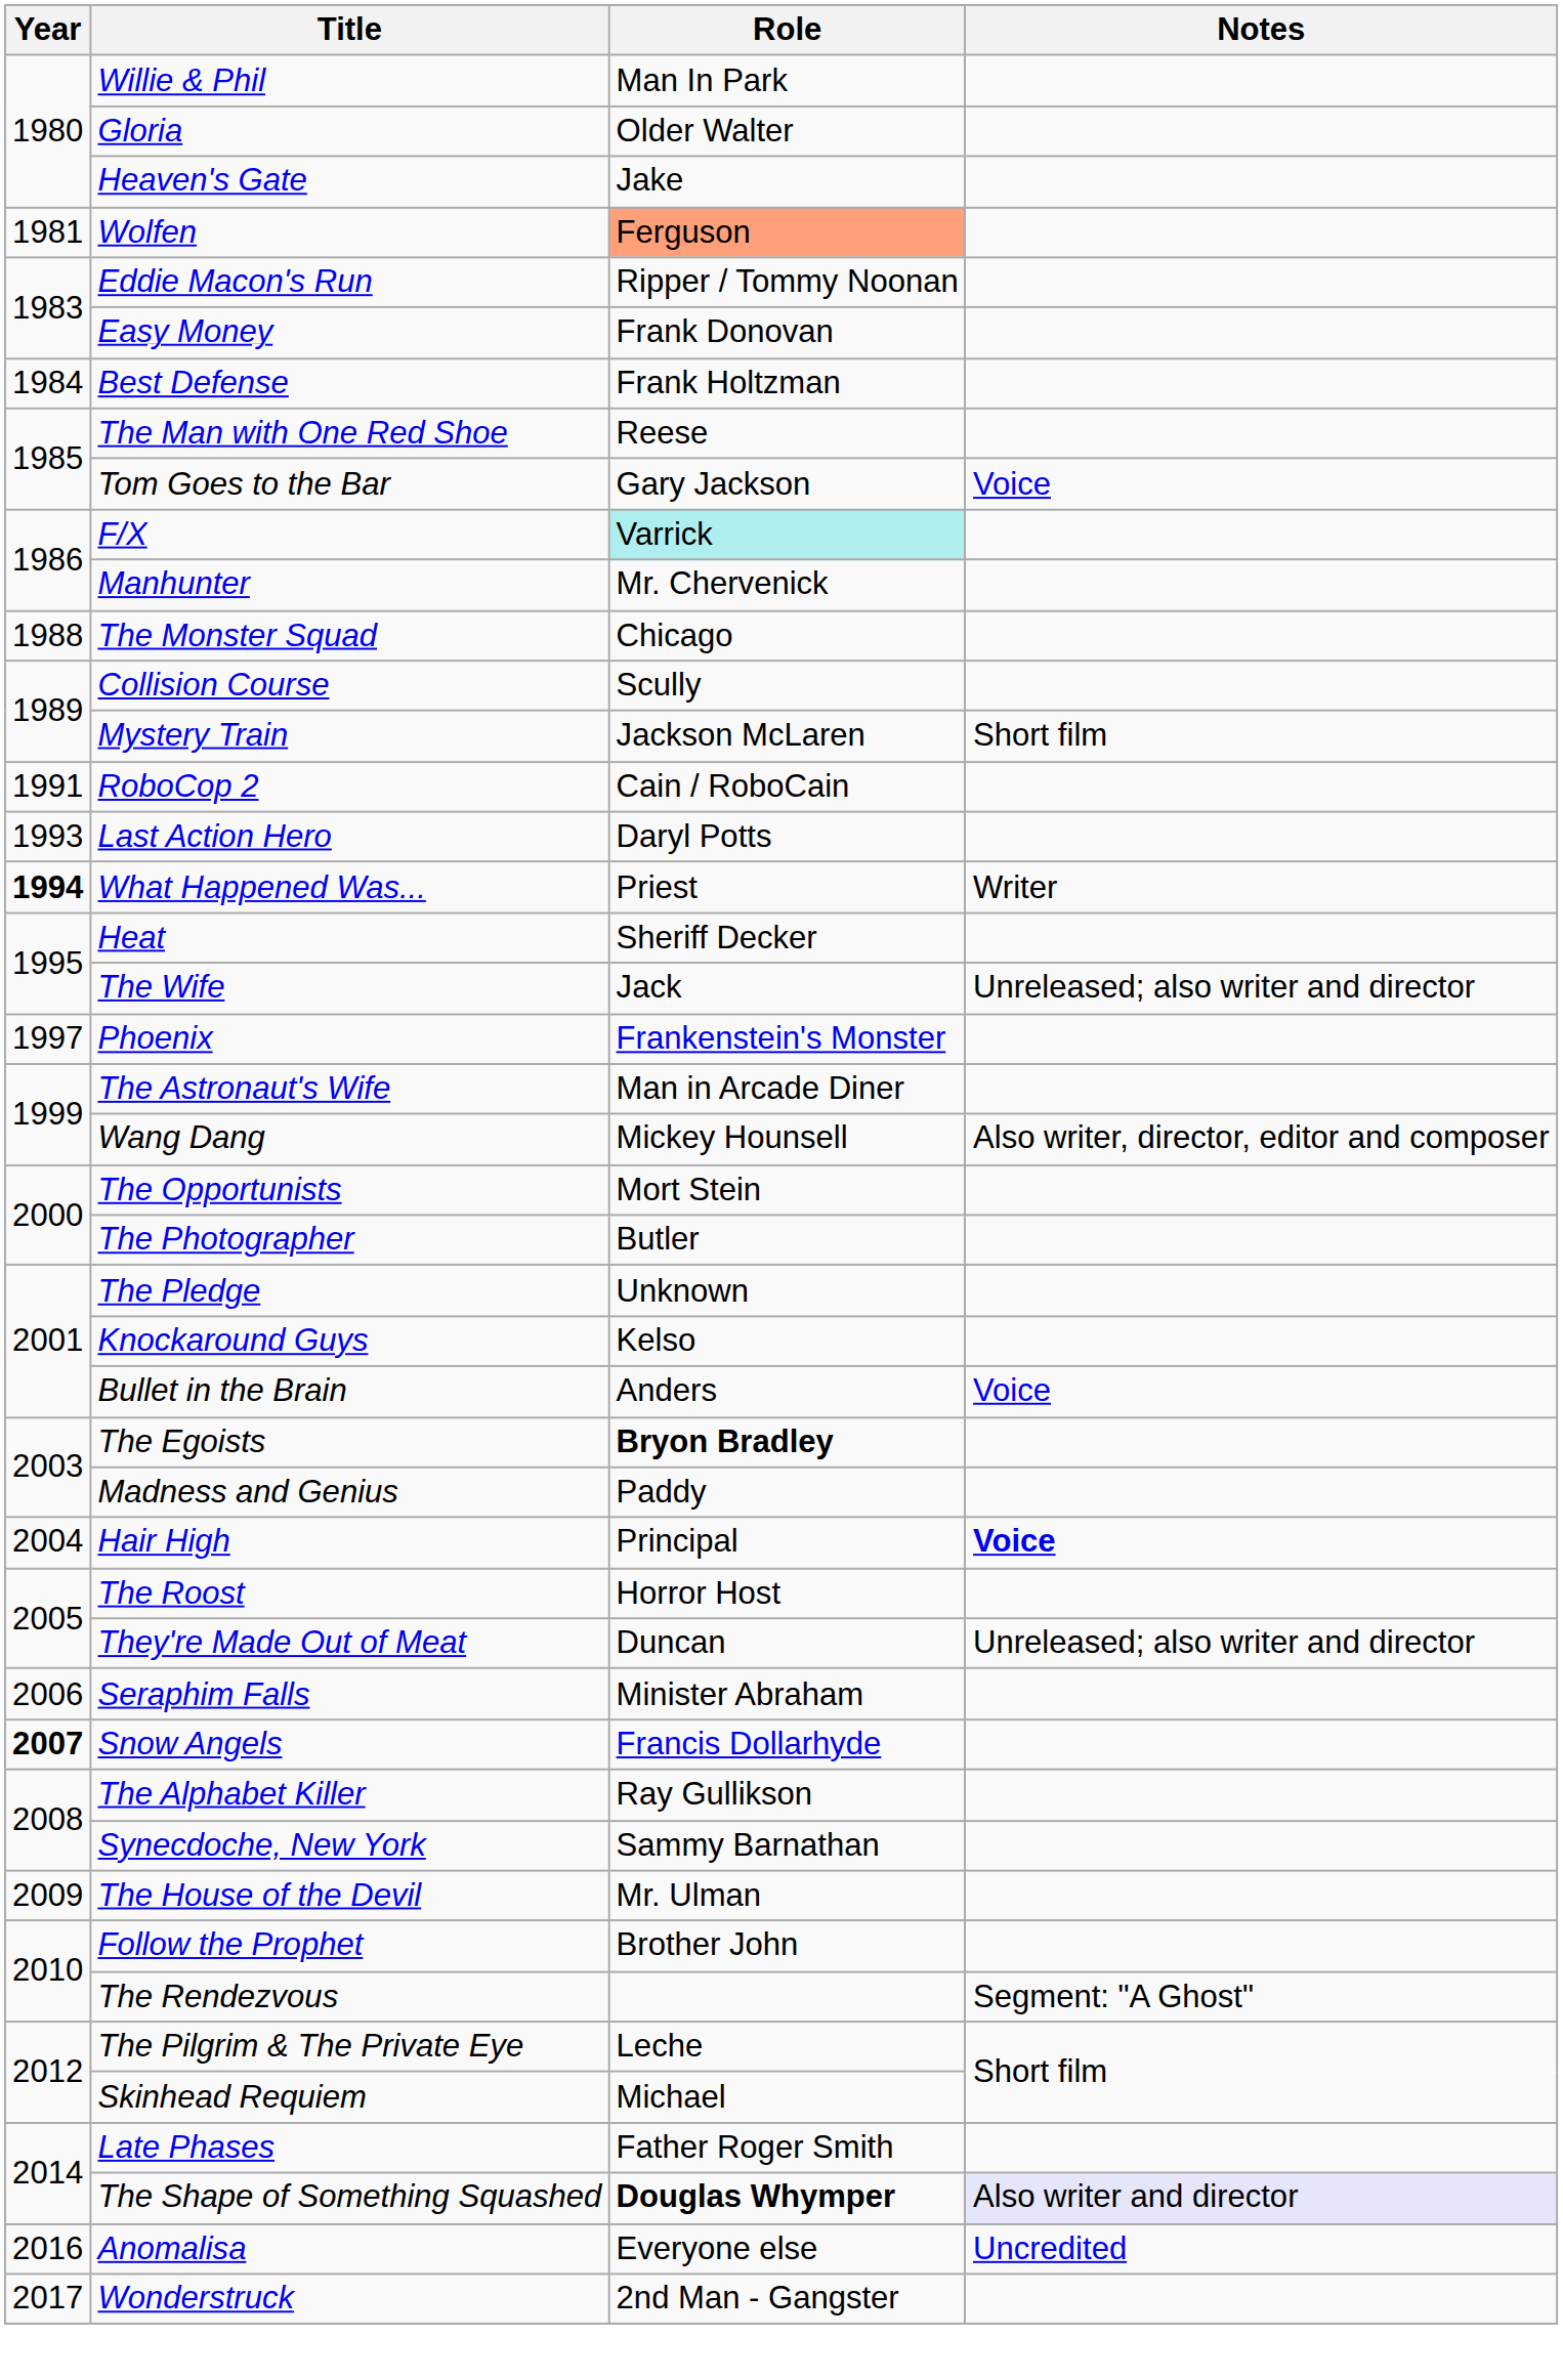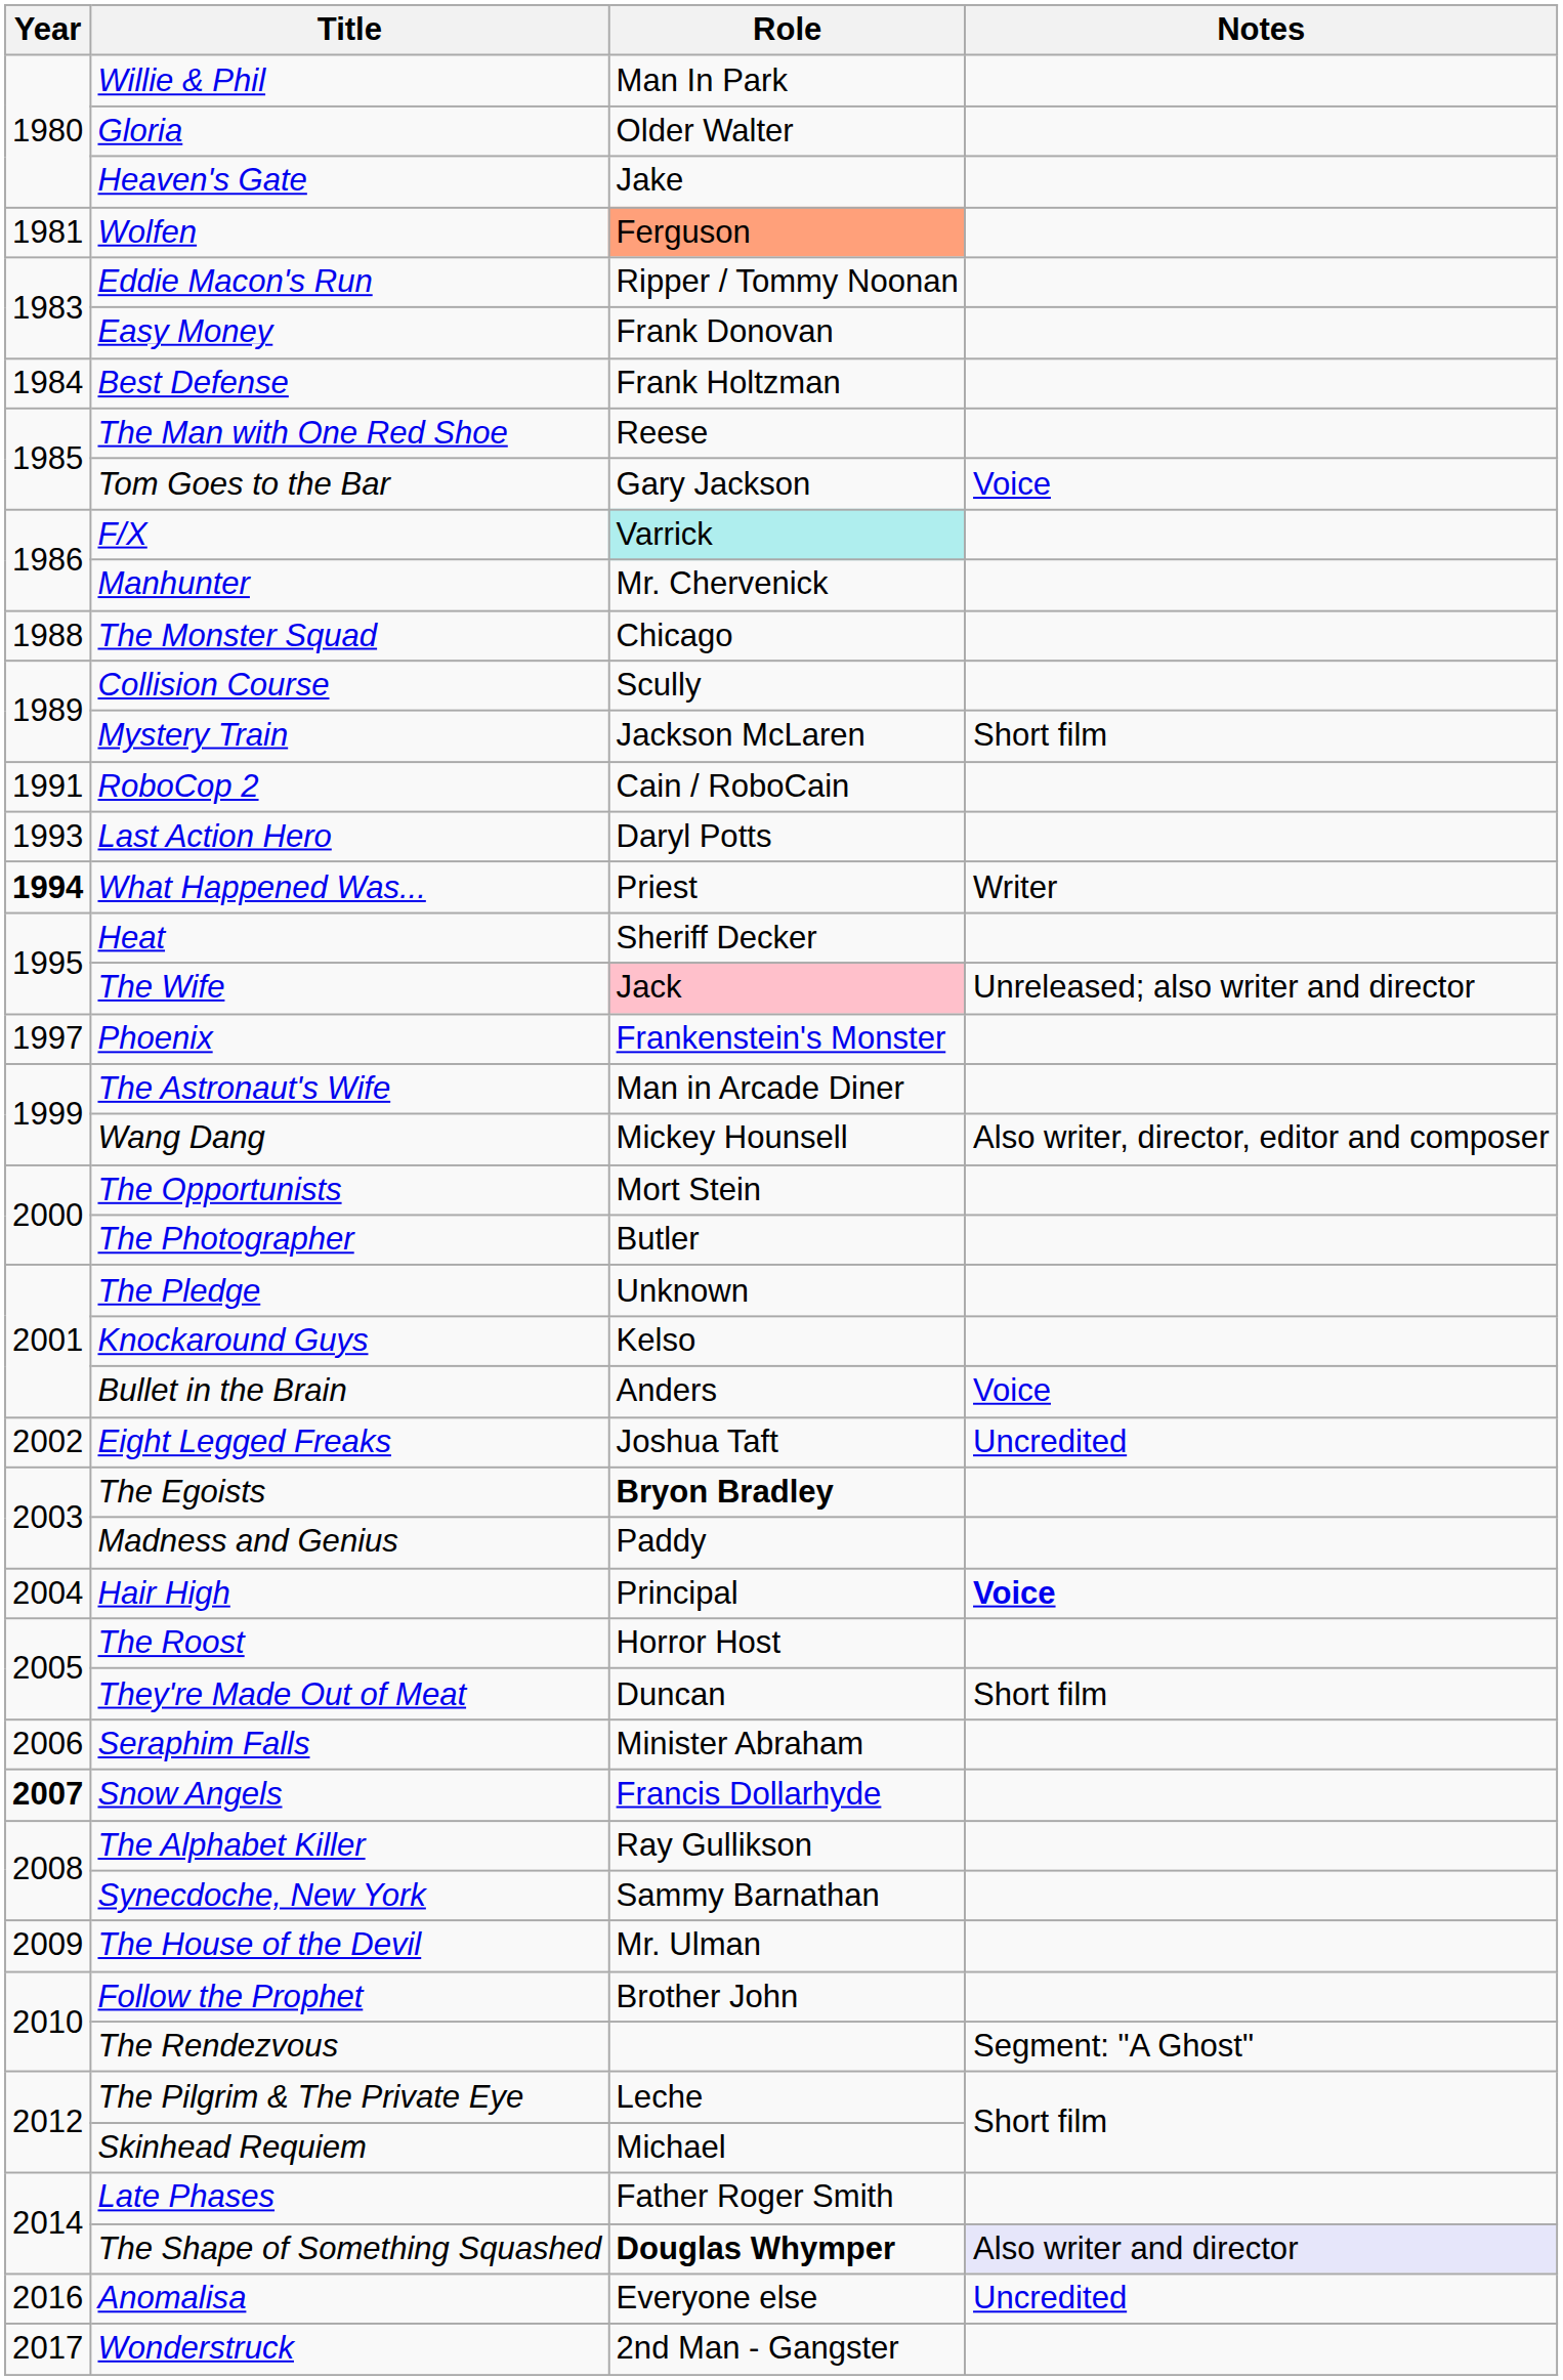 <table class="wikitable sortable">
 <tr>
 <th>Year</th>
 <th>Title</th>
 <th>Role</th>
 <th class="unsortable">Notes</th>
 </tr>
 <tr>
 <td rowspan="3">1980</td>
 <td><em><a href='#'>Willie & Phil</a></em></td>
 <td>Man In Park</td>
 <td></td>
 </tr>
 <tr>
 <td><em><a href='#'>Gloria</a></em></td>
 <td>Older Walter</td>
 <td></td>
 </tr>
 <tr>
 <td><em><a href='#'>Heaven's Gate</a></em></td>
 <td>Jake</td>
 <td></td>
 </tr>
 <tr>
 <td>1981</td>
 <td><em><a href='#'>Wolfen</a></em></td>
 <td style="background: lightsalmon;">Ferguson</td>
 <td></td>
 </tr>
 <tr>
 <td rowspan="2">1983</td>
 <td><em><a href='#'>Eddie Macon's Run</a></em></td>
 <td>Ripper / Tommy Noonan</td>
 <td></td>
 </tr>
 <tr>
 <td><em><a href='#'>Easy Money</a></em></td>
 <td>Frank Donovan</td>
 <td></td>
 </tr>
 <tr>
 <td>1984</td>
 <td><em><a href='#'>Best Defense</a></em></td>
 <td>Frank Holtzman</td>
 <td></td>
 </tr>
 <tr>
 <td rowspan="2">1985</td>
 <td><em><a href='#'>The Man with One Red Shoe</a></em></td>
 <td>Reese</td>
 <td></td>
 </tr>
 <tr>
 <td><em>Tom Goes to the Bar</em></td>
 <td>Gary Jackson</td>
 <td><a href='#'>Voice</a></td>
 </tr>
 <tr>
 <td rowspan="2">1986</td>
 <td><em><a href='#'>F/X</a></em></td>
 <td style="background: paleturquoise;">Varrick</td>
 <td></td>
 </tr>
 <tr>
 <td><em><a href='#'>Manhunter</a></em></td>
 <td>Mr. Chervenick</td>
 <td></td>
 </tr>
 <tr>
 <td>1988</td>
 <td><em><a href='#'>The Monster Squad</a></em></td>
 <td>Chicago</td>
 <td></td>
 </tr>
 <tr>
 <td rowspan="2">1989</td>
 <td><em><a href='#'>Collision Course</a></em></td>
 <td>Scully</td>
 <td></td>
 </tr>
 <tr>
 <td><em><a href='#'>Mystery Train</a></em></td>
 <td>Jackson McLaren</td>
 <td>Short film</td>
 </tr>
 <tr>
 <td>1991</td>
 <td><em><a href='#'>RoboCop 2</a></em></td>
 <td>Cain / RoboCain</td>
 <td></td>
 </tr>
 <tr>
 <td>1993</td>
 <td><em><a href='#'>Last Action Hero</a></em></td>
 <td>Daryl Potts</td>
 <td></td>
 </tr>
 <tr>
 <td><strong>1994</strong></td>
 <td><em><a href='#'>What Happened Was...</a></em></td>
 <td>Priest</td>
 <td>Writer</td>
 </tr>
 <tr>
 <td rowspan="2">1995</td>
 <td><em><a href='#'>Heat</a></em></td>
 <td>Sheriff Decker</td>
 <td></td>
 </tr>
 <tr>
 <td><em><a href='#'>The Wife</a></em></td>
-<td>Jack</td>
+<td style="background: pink;">Jack</td>
 <td>Unreleased; also writer and director</td>
 </tr>
 <tr>
 <td>1997</td>
 <td><em><a href='#'>Phoenix</a></em></td>
 <td><a href='#'>Frankenstein's Monster</a></td>
 <td></td>
 </tr>
 <tr>
 <td rowspan="2">1999</td>
 <td><em><a href='#'>The Astronaut's Wife</a></em></td>
 <td>Man in Arcade Diner</td>
 <td></td>
 </tr>
 <tr>
 <td><em>Wang Dang</em></td>
 <td>Mickey Hounsell</td>
 <td>Also writer, director, editor and composer</td>
 </tr>
 <tr>
 <td rowspan="2">2000</td>
 <td><em><a href='#'>The Opportunists</a></em></td>
 <td>Mort Stein</td>
 <td></td>
 </tr>
 <tr>
 <td><em><a href='#'>The Photographer</a></em></td>
 <td>Butler</td>
 <td></td>
 </tr>
 <tr>
 <td rowspan="3">2001</td>
 <td><em><a href='#'>The Pledge</a></em></td>
 <td>Unknown</td>
 <td></td>
 </tr>
 <tr>
 <td><em><a href='#'>Knockaround Guys</a></em></td>
 <td>Kelso</td>
 <td></td>
 </tr>
 <tr>
 <td><em>Bullet in the Brain</em></td>
 <td>Anders</td>
 <td><a href='#'>Voice</a></td>
 </tr>
 <tr>
+<td>2002</td>
+<td><em><a href='#'>Eight Legged Freaks</a></em></td>
+<td>Joshua Taft</td>
+<td><a href='#'>Uncredited</a></td>
+</tr>
+<tr>
 <td rowspan="2">2003</td>
 <td><em>The Egoists</em></td>
 <td><strong>Bryon Bradley</strong></td>
 <td></td>
 </tr>
 <tr>
 <td><em>Madness and Genius</em></td>
 <td>Paddy</td>
 <td></td>
 </tr>
 <tr>
 <td>2004</td>
 <td><em><a href='#'>Hair High</a></em></td>
 <td>Principal</td>
 <td><strong><a href='#'>Voice</a></strong></td>
 </tr>
 <tr>
 <td rowspan="2">2005</td>
 <td><em><a href='#'>The Roost</a></em></td>
 <td>Horror Host</td>
 <td></td>
 </tr>
 <tr>
 <td><em><a href='#'>They're Made Out of Meat</a></em></td>
 <td>Duncan</td>
-<td>Unreleased; also writer and director</td>
+<td>Short film</td>
 </tr>
 <tr>
 <td>2006</td>
 <td><em><a href='#'>Seraphim Falls</a></em></td>
 <td>Minister Abraham</td>
 <td></td>
 </tr>
 <tr>
 <td><strong>2007</strong></td>
 <td><em><a href='#'>Snow Angels</a></em></td>
 <td><a href='#'>Francis Dollarhyde</a></td>
 <td></td>
 </tr>
 <tr>
 <td rowspan="2">2008</td>
 <td><em><a href='#'>The Alphabet Killer</a></em></td>
 <td>Ray Gullikson</td>
 <td></td>
 </tr>
 <tr>
 <td><em><a href='#'>Synecdoche, New York</a></em></td>
 <td>Sammy Barnathan</td>
 <td></td>
 </tr>
 <tr>
 <td>2009</td>
 <td><em><a href='#'>The House of the Devil</a></em></td>
 <td>Mr. Ulman</td>
 <td></td>
 </tr>
 <tr>
 <td rowspan="2">2010</td>
 <td><em><a href='#'>Follow the Prophet</a></em></td>
 <td>Brother John</td>
 <td></td>
 </tr>
 <tr>
 <td><em>The Rendezvous</em></td>
 <td></td>
 <td>Segment: "A Ghost"</td>
 </tr>
 <tr>
 <td rowspan="2">2012</td>
 <td><em>The Pilgrim & The Private Eye</em></td>
 <td>Leche</td>
 <td rowspan="2">Short film</td>
 </tr>
 <tr>
 <td><em>Skinhead Requiem</em></td>
 <td>Michael</td>
 </tr>
 <tr>
 <td rowspan="2">2014</td>
 <td><em><a href='#'>Late Phases</a></em></td>
 <td>Father Roger Smith</td>
 <td></td>
 </tr>
 <tr>
 <td><em>The Shape of Something Squashed</em></td>
 <td><strong>Douglas Whymper</strong></td>
 <td style="background: lavender;">Also writer and director</td>
 </tr>
 <tr>
 <td>2016</td>
 <td><em><a href='#'>Anomalisa</a></em></td>
 <td>Everyone else</td>
 <td><a href='#'>Uncredited</a></td>
 </tr>
 <tr>
 <td>2017</td>
 <td><em><a href='#'>Wonderstruck</a></em></td>
 <td>2nd Man - Gangster</td>
 <td></td>
 </tr>
 <tr>
 </tr>
 </table>
